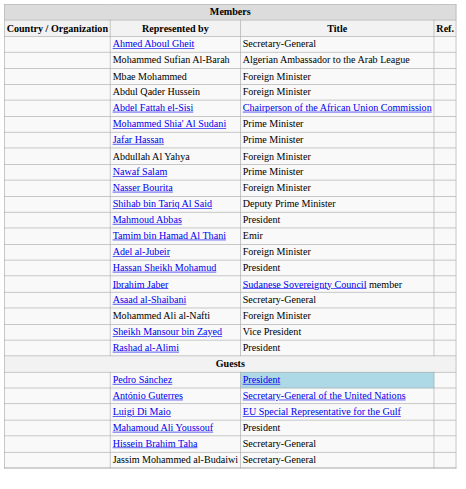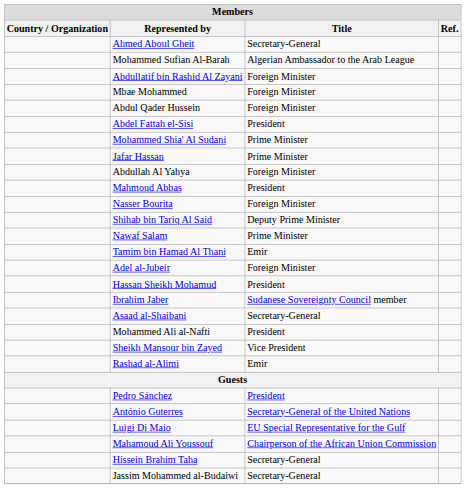 <table class="wikitable sortable">
 <tr>
 <td colspan="4" style="text-align: center; background:Gainsboro"><strong>Members</strong><br></td>
 </tr>
 <tr>
 <th>Country / Organization</th>
 <th>Represented by</th>
 <th>Title</th>
 <th>Ref.</th>
 </tr>
 <tr>
 <td></td>
 <td><a href='#'>Ahmed Aboul Gheit</a></td>
 <td>Secretary-General</td>
 <td></td>
 </tr>
 <tr>
 <td></td>
 <td>Mohammed Sufian Al-Barah</td>
 <td>Algerian Ambassador to the Arab League</td>
 <td></td>
 </tr>
 <tr>
 <td></td>
+<td><a href='#'>Abdullatif bin Rashid Al Zayani</a></td>
+<td>Foreign Minister</td>
+<td></td>
+</tr>
+<tr>
+<td></td>
 <td>Mbae Mohammed</td>
 <td>Foreign Minister</td>
 <td></td>
 </tr>
 <tr>
 <td></td>
 <td>Abdul Qader Hussein</td>
 <td>Foreign Minister</td>
 <td></td>
 </tr>
 <tr>
 <td></td>
 <td><a href='#'>Abdel Fattah el-Sisi</a></td>
-<td><a href='#'>Chairperson of the African Union Commission</a></td>
+<td>President</td>
 <td></td>
 </tr>
 <tr>
 <td></td>
 <td><a href='#'>Mohammed Shia' Al Sudani</a></td>
 <td>Prime Minister</td>
 <td></td>
 </tr>
 <tr>
 <td></td>
 <td><a href='#'>Jafar Hassan</a></td>
 <td>Prime Minister</td>
 <td></td>
 </tr>
 <tr>
 <td></td>
 <td>Abdullah Al Yahya</td>
 <td>Foreign Minister</td>
 <td></td>
 </tr>
 <tr>
 <td></td>
-<td><a href='#'>Nawaf Salam</a></td>
-<td>Prime Minister</td>
+<td><a href='#'>Mahmoud Abbas</a></td>
+<td>President</td>
 <td></td>
 </tr>
 <tr>
 <td></td>
 <td><a href='#'>Nasser Bourita</a></td>
 <td>Foreign Minister</td>
 <td></td>
 </tr>
 <tr>
 <td></td>
 <td><a href='#'>Shihab bin Tariq Al Said</a></td>
 <td>Deputy Prime Minister</td>
 <td></td>
 </tr>
 <tr>
 <td></td>
-<td><a href='#'>Mahmoud Abbas</a></td>
-<td>President</td>
+<td><a href='#'>Nawaf Salam</a></td>
+<td>Prime Minister</td>
 <td></td>
 </tr>
 <tr>
 <td></td>
 <td><a href='#'>Tamim bin Hamad Al Thani</a></td>
 <td>Emir</td>
 <td></td>
 </tr>
 <tr>
 <td></td>
 <td><a href='#'>Adel al-Jubeir</a></td>
 <td>Foreign Minister</td>
 <td></td>
 </tr>
 <tr>
 <td></td>
 <td><a href='#'>Hassan Sheikh Mohamud</a></td>
 <td>President</td>
 <td></td>
 </tr>
 <tr>
 <td></td>
 <td><a href='#'>Ibrahim Jaber</a></td>
 <td><a href='#'>Sudanese Sovereignty Council</a> member</td>
 <td></td>
 </tr>
 <tr>
 <td></td>
 <td><a href='#'>Asaad al-Shaibani</a></td>
 <td>Secretary-General</td>
 <td></td>
 </tr>
 <tr>
 <td></td>
 <td>Mohammed Ali al-Nafti</td>
-<td>Foreign Minister</td>
+<td>President</td>
 <td></td>
 </tr>
 <tr>
 <td></td>
 <td><a href='#'>Sheikh Mansour bin Zayed</a></td>
 <td>Vice President</td>
 <td></td>
 </tr>
 <tr>
 <td></td>
 <td><a href='#'>Rashad al-Alimi</a></td>
-<td>President</td>
+<td>Emir</td>
 <td></td>
 </tr>
 <tr>
 <th colspan="4" style="text-align: center;">Guests</th>
 </tr>
 <tr>
 <td></td>
 <td><a href='#'>Pedro Sánchez</a></td>
-<td style="background: lightblue;"><a href='#'>President</a></td>
+<td><a href='#'>President</a></td>
 <td></td>
 </tr>
 <tr>
 <td></td>
 <td><a href='#'>António Guterres</a></td>
 <td><a href='#'>Secretary-General of the United Nations</a></td>
 <td></td>
 </tr>
 <tr>
 <td></td>
 <td><a href='#'>Luigi Di Maio</a></td>
 <td><a href='#'>EU Special Representative for the Gulf</a></td>
 <td></td>
 </tr>
 <tr>
 <td></td>
 <td><a href='#'>Mahamoud Ali Youssouf</a></td>
-<td>President</td>
+<td><a href='#'>Chairperson of the African Union Commission</a></td>
 <td></td>
 </tr>
 <tr>
 <td></td>
 <td><a href='#'>Hissein Brahim Taha</a></td>
 <td>Secretary-General</td>
 <td></td>
 </tr>
 <tr>
 <td></td>
 <td>Jassim Mohammed al-Budaiwi</td>
 <td>Secretary-General</td>
 <td></td>
 </tr>
 <tr>
 </tr>
 </table>
